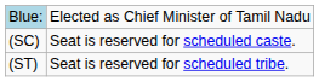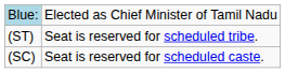 <table class="wikitable">
 <tr>
 <td style="background:#add8e6;">Blue:</td>
 <td>Elected as Chief Minister of Tamil Nadu</td>
 </tr>
 <tr>
+<td>(ST)</td>
+<td>Seat is reserved for <a href='#'>scheduled tribe</a>.</td>
+</tr>
+<tr>
 <td>(SC)</td>
 <td>Seat is reserved for <a href='#'>scheduled caste</a>.</td>
 </tr>
-<tr>
-<td>(ST)</td>
-<td>Seat is reserved for <a href='#'>scheduled tribe</a>.</td>
-</tr>
 </table>
